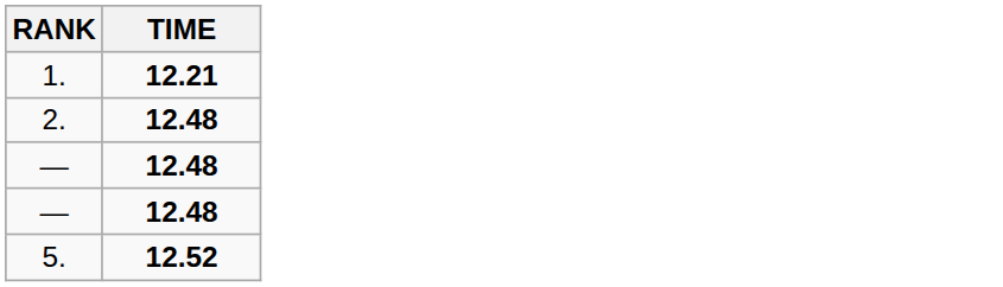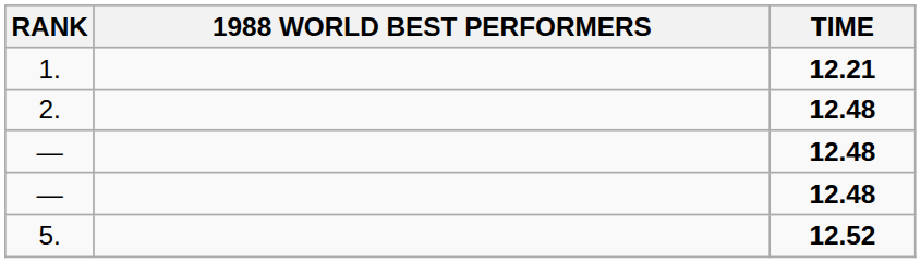 <table class="wikitable" style="border-collapse: collapse; font-size: 90%;">
 <tr>
 <th>RANK</th>
+<th align="center" style="width: 25em">1988 WORLD BEST PERFORMERS</th>
 <th align="center" style="width: 5em">TIME</th>
 </tr>
 <tr>
 <td align="center">1.</td>
+<td></td>
 <td align="center"><strong>12.21</strong></td>
 </tr>
 <tr>
 <td align="center">2.</td>
+<td></td>
 <td align="center"><strong>12.48</strong></td>
 </tr>
 <tr>
 <td align="center">—</td>
+<td></td>
 <td align="center"><strong>12.48</strong></td>
 </tr>
 <tr>
 <td align="center">—</td>
+<td></td>
 <td align="center"><strong>12.48</strong></td>
 </tr>
 <tr>
 <td align="center">5.</td>
+<td></td>
 <td align="center"><strong>12.52</strong></td>
 </tr>
 </table>
